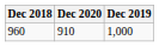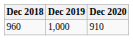 <table class="wikitable">
 <tr>
 <th>Dec 2018</th>
+<th>Dec 2019</th>
 <th>Dec 2020</th>
-<th>Dec 2019</th>
 </tr>
 <tr>
 <td>960</td>
+<td>1,000</td>
 <td>910</td>
-<td>1,000</td>
 </tr>
 </table>
